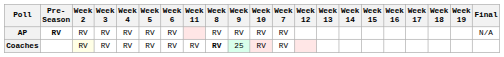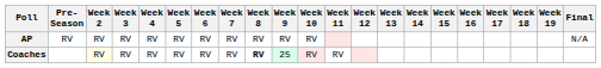 <table class="wikitable" style="white-space:nowrap;font-size:90%">
 <tr>
 <th>Poll</th>
 <th>Pre-<br>Season</th>
 <th>Week<br>2</th>
 <th>Week<br>3</th>
 <th>Week<br>4</th>
 <th>Week<br>5</th>
 <th>Week<br>6</th>
-<th>Week<br>11</th>
+<th>Week<br>7</th>
 <th>Week<br>8</th>
 <th>Week<br>9</th>
 <th>Week<br>10</th>
-<th>Week<br>7</th>
+<th>Week<br>11</th>
 <th>Week<br>12</th>
 <th>Week<br>13</th>
 <th>Week<br>14</th>
 <th>Week<br>15</th>
 <th>Week<br>16</th>
 <th>Week<br>17</th>
 <th>Week<br>18</th>
 <th>Week<br>19</th>
 <th>Final</th>
 </tr>
 <tr style="text-align:center;">
 <th>AP</th>
-<td style="background:#FFF;"><strong>RV</strong></td>
+<td style="background:#FFF;">RV</td>
+<td style="background:#FFF;">RV</td>
+<td style="background:#FFF;">RV</td>
+<td style="background:#FFF;">RV</td>
+<td style="background:#FFF;">RV</td>
 <td style="background:#FFF;">RV</td>
 <td style="background:#FFF;">RV</td>
 <td style="background:#FFF;">RV</td>
 <td style="background:#FFF;">RV</td>
 <td style="background:#FFF;">RV</td>
 <td style="background:#FFE6E6;"></td>
-<td style="background:#FFF;">RV</td>
-<td style="background:#FFF;">RV</td>
-<td style="background:#FFF;">RV</td>
-<td style="background:#FFF;">RV</td>
 <td style="background:#FFF;"></td>
 <td style="background:#FFF;"></td>
 <td style="background:#FFF;"></td>
 <td style="background:#FFF;"></td>
 <td style="background:#FFF;"></td>
 <td style="background:#FFF;"></td>
 <td style="background:#FFF;"></td>
 <td style="background:#FFF;"></td>
 <td style="background:#FFF;">N/A</td>
 </tr>
 <tr style="text-align:center;">
 <th>Coaches</th>
 <td style="background:#FFF;"></td>
 <td style="background:#FFFFE6;">RV</td>
 <td style="background:#FFF;">RV</td>
 <td style="background:#FFF;">RV</td>
 <td style="background:#FFF;">RV</td>
 <td style="background:#FFF;">RV</td>
 <td style="background:#FFF;">RV</td>
 <td style="background:#FFF;"><strong>RV</strong></td>
 <td style="background:#D8FFEB;">25</td>
 <td style="background:#FFE6E6;">RV</td>
 <td style="background:#FFF;">RV</td>
 <td style="background:#FFE6E6;"></td>
 <td style="background:#FFF;"></td>
 <td style="background:#FFF;"></td>
 <td style="background:#FFF;"></td>
 <td style="background:#FFF;"></td>
 <td style="background:#FFF;"></td>
 <td style="background:#FFF;"></td>
 <td style="background:#FFF;"></td>
 <td style="background:#FFF;"></td>
 </tr>
 </table>
